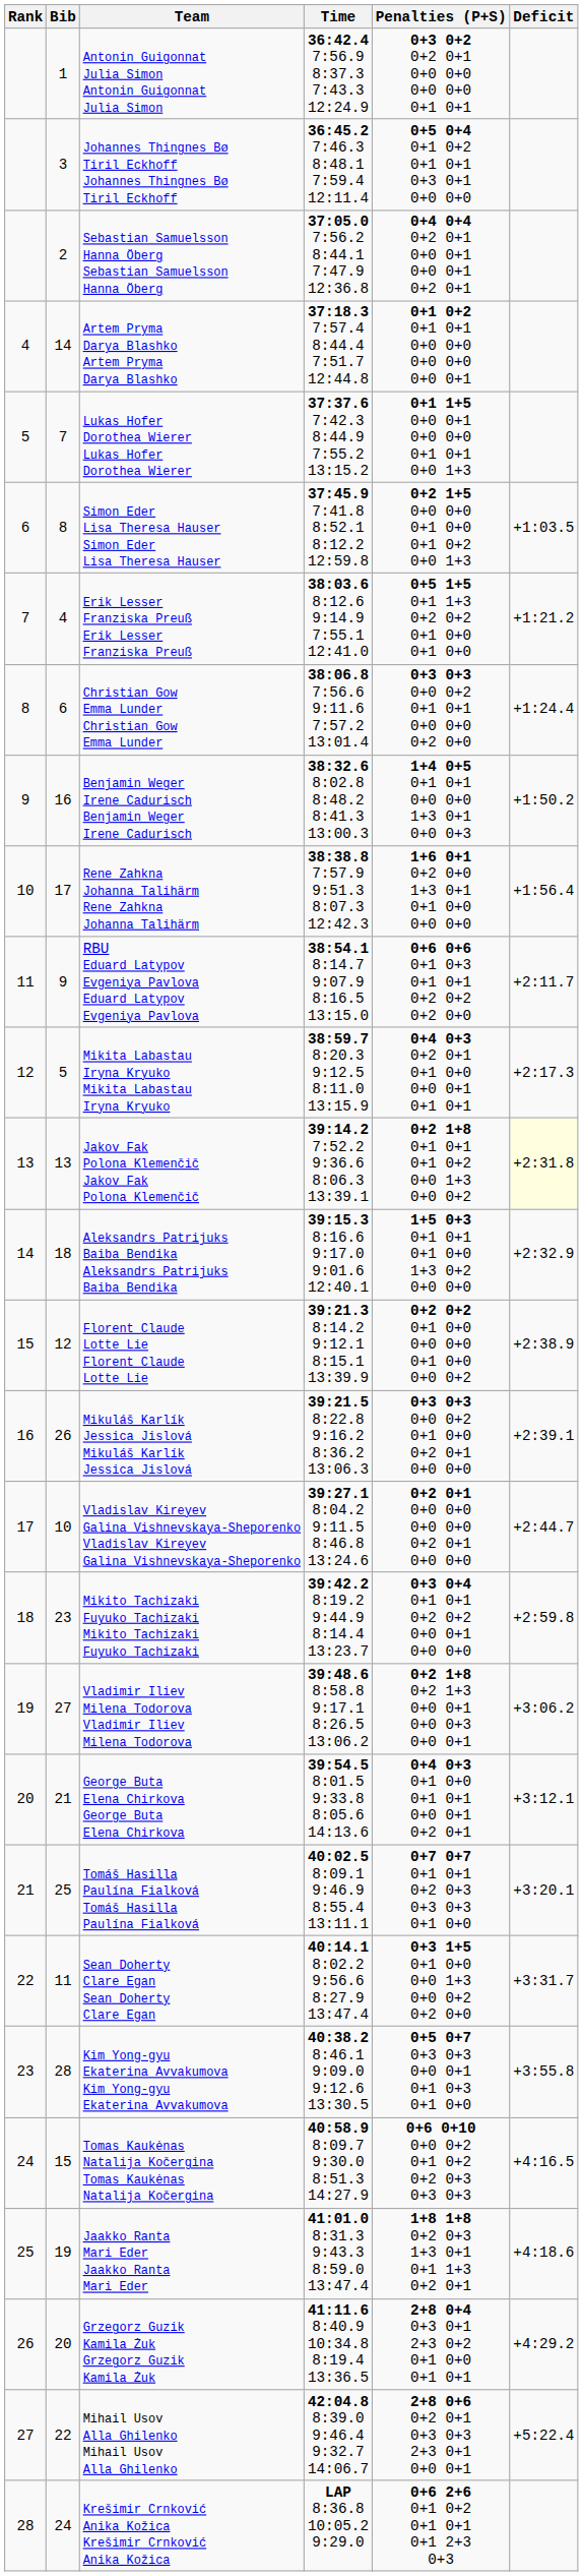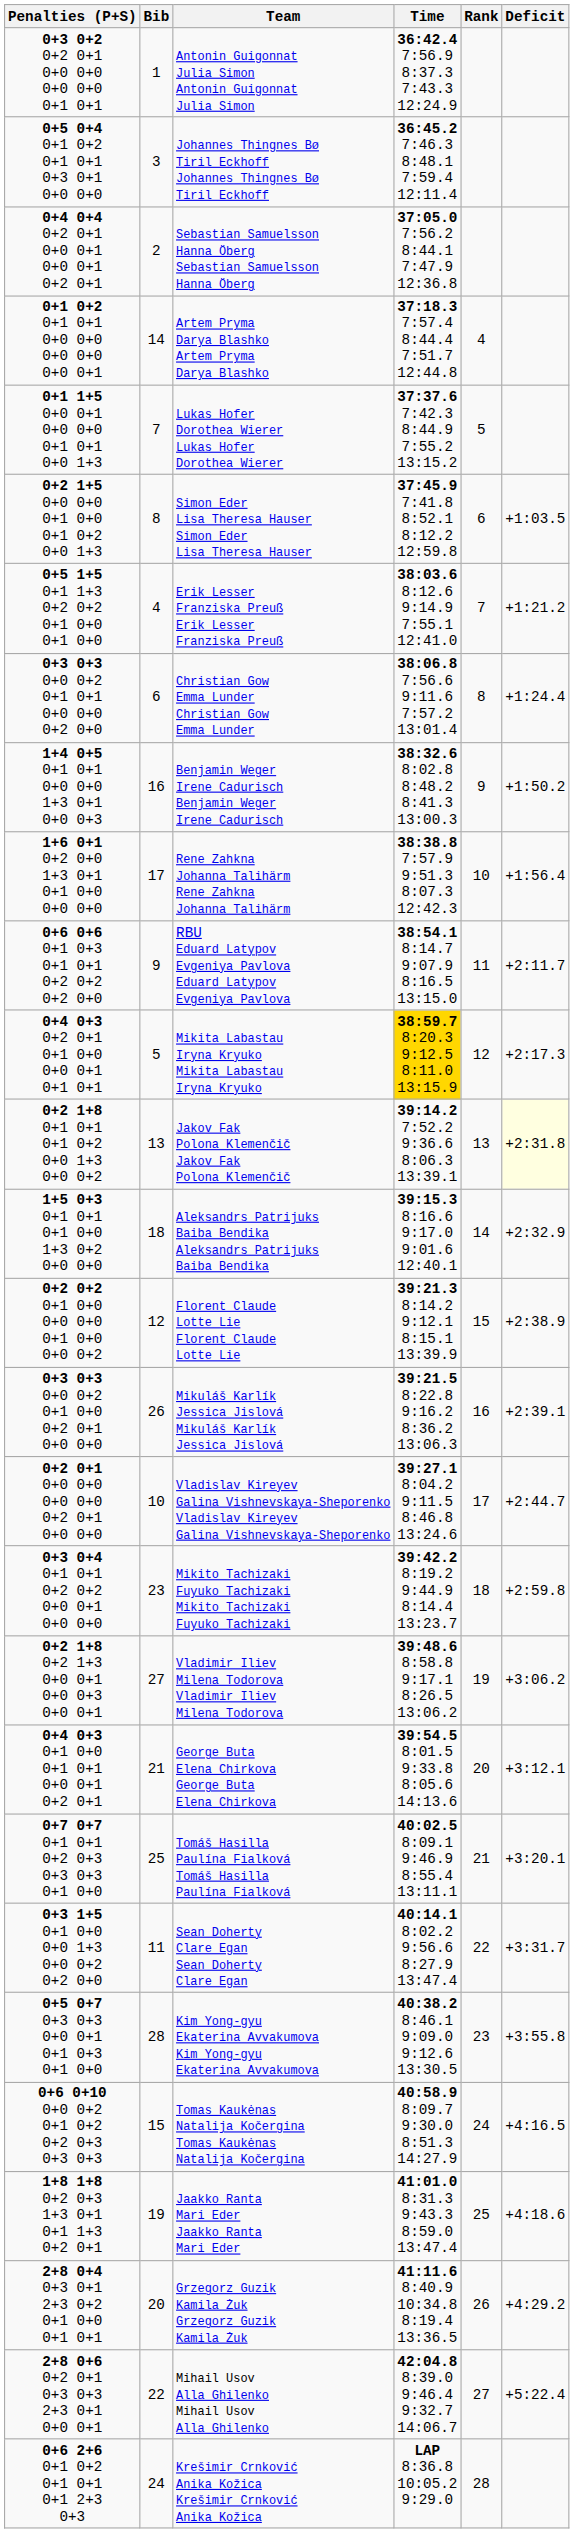 <table class="wikitable sortable" style="text-align:center">
 <tr>
-<th>Rank</th>
+<th>Penalties (P+S)</th>
 <th>Bib</th>
 <th>Team</th>
 <th>Time</th>
-<th>Penalties (P+S)</th>
+<th>Rank</th>
 <th>Deficit</th>
 </tr>
 <tr>
-<td></td>
+<td><strong>0+3 0+2</strong><br>0+2 0+1<br>0+0 0+0<br>0+0 0+0<br>0+1 0+1</td>
 <td>1</td>
 <td align=left><br><small><a href='#'>Antonin Guigonnat</a><br><a href='#'>Julia Simon</a><br><a href='#'>Antonin Guigonnat</a><br><a href='#'>Julia Simon</a></small></td>
 <td><strong>36:42.4</strong><br>7:56.9<br>8:37.3<br>7:43.3<br>12:24.9</td>
-<td><strong>0+3 0+2</strong><br>0+2 0+1<br>0+0 0+0<br>0+0 0+0<br>0+1 0+1</td>
+<td></td>
 <td></td>
 </tr>
 <tr>
-<td></td>
+<td><strong>0+5 0+4</strong><br>0+1 0+2<br>0+1 0+1<br>0+3 0+1<br>0+0 0+0</td>
 <td>3</td>
 <td align=left><br><small><a href='#'>Johannes Thingnes Bø</a><br><a href='#'>Tiril Eckhoff</a><br><a href='#'>Johannes Thingnes Bø</a><br><a href='#'>Tiril Eckhoff</a></small></td>
 <td><strong>36:45.2</strong><br>7:46.3<br>8:48.1<br>7:59.4<br>12:11.4</td>
-<td><strong>0+5 0+4</strong><br>0+1 0+2<br>0+1 0+1<br>0+3 0+1<br>0+0 0+0</td>
+<td></td>
 <td></td>
 </tr>
 <tr>
-<td></td>
+<td><strong>0+4 0+4</strong><br>0+2 0+1<br>0+0 0+1<br>0+0 0+1<br>0+2 0+1</td>
 <td>2</td>
 <td align=left><br><small><a href='#'>Sebastian Samuelsson</a><br><a href='#'>Hanna Öberg</a><br><a href='#'>Sebastian Samuelsson</a><br><a href='#'>Hanna Öberg</a></small></td>
 <td><strong>37:05.0</strong><br>7:56.2<br>8:44.1<br>7:47.9<br>12:36.8</td>
-<td><strong>0+4 0+4</strong><br>0+2 0+1<br>0+0 0+1<br>0+0 0+1<br>0+2 0+1</td>
+<td></td>
 <td></td>
 </tr>
 <tr>
-<td>4</td>
+<td><strong>0+1 0+2</strong><br>0+1 0+1<br>0+0 0+0<br>0+0 0+0<br>0+0 0+1</td>
 <td>14</td>
 <td align=left><br><small><a href='#'>Artem Pryma</a><br><a href='#'>Darya Blashko</a><br><a href='#'>Artem Pryma</a><br><a href='#'>Darya Blashko</a></small></td>
 <td><strong>37:18.3</strong><br>7:57.4<br>8:44.4<br>7:51.7<br>12:44.8</td>
-<td><strong>0+1 0+2</strong><br>0+1 0+1<br>0+0 0+0<br>0+0 0+0<br>0+0 0+1</td>
+<td>4</td>
 <td></td>
 </tr>
 <tr>
-<td>5</td>
+<td><strong>0+1 1+5</strong><br>0+0 0+1<br>0+0 0+0<br>0+1 0+1<br>0+0 1+3</td>
 <td>7</td>
 <td align=left><br><small><a href='#'>Lukas Hofer</a><br><a href='#'>Dorothea Wierer</a><br><a href='#'>Lukas Hofer</a><br><a href='#'>Dorothea Wierer</a></small></td>
 <td><strong>37:37.6</strong><br>7:42.3<br>8:44.9<br>7:55.2<br>13:15.2</td>
-<td><strong>0+1 1+5</strong><br>0+0 0+1<br>0+0 0+0<br>0+1 0+1<br>0+0 1+3</td>
+<td>5</td>
 <td></td>
 </tr>
 <tr>
-<td>6</td>
+<td><strong>0+2 1+5</strong><br>0+0 0+0<br>0+1 0+0<br>0+1 0+2<br>0+0 1+3</td>
 <td>8</td>
 <td align=left><br><small><a href='#'>Simon Eder</a><br><a href='#'>Lisa Theresa Hauser</a><br><a href='#'>Simon Eder</a><br><a href='#'>Lisa Theresa Hauser</a></small></td>
 <td><strong>37:45.9</strong><br>7:41.8<br>8:52.1<br>8:12.2<br>12:59.8</td>
-<td><strong>0+2 1+5</strong><br>0+0 0+0<br>0+1 0+0<br>0+1 0+2<br>0+0 1+3</td>
+<td>6</td>
 <td>+1:03.5</td>
 </tr>
 <tr>
-<td>7</td>
+<td><strong>0+5 1+5</strong><br>0+1 1+3<br>0+2 0+2<br>0+1 0+0<br>0+1 0+0</td>
 <td>4</td>
 <td align=left><br><small><a href='#'>Erik Lesser</a><br><a href='#'>Franziska Preuß</a><br><a href='#'>Erik Lesser</a><br><a href='#'>Franziska Preuß</a></small></td>
 <td><strong>38:03.6</strong><br>8:12.6<br>9:14.9<br>7:55.1<br>12:41.0</td>
-<td><strong>0+5 1+5</strong><br>0+1 1+3<br>0+2 0+2<br>0+1 0+0<br>0+1 0+0</td>
+<td>7</td>
 <td>+1:21.2</td>
 </tr>
 <tr>
-<td>8</td>
+<td><strong>0+3 0+3</strong><br>0+0 0+2<br>0+1 0+1<br>0+0 0+0<br>0+2 0+0</td>
 <td>6</td>
 <td align=left><br><small><a href='#'>Christian Gow</a><br><a href='#'>Emma Lunder</a><br><a href='#'>Christian Gow</a><br><a href='#'>Emma Lunder</a></small></td>
 <td><strong>38:06.8</strong><br>7:56.6<br>9:11.6<br>7:57.2<br>13:01.4</td>
-<td><strong>0+3 0+3</strong><br>0+0 0+2<br>0+1 0+1<br>0+0 0+0<br>0+2 0+0</td>
+<td>8</td>
 <td>+1:24.4</td>
 </tr>
 <tr>
-<td>9</td>
+<td><strong>1+4 0+5</strong><br>0+1 0+1<br>0+0 0+0<br>1+3 0+1<br>0+0 0+3</td>
 <td>16</td>
 <td align=left><br><small><a href='#'>Benjamin Weger</a><br><a href='#'>Irene Cadurisch</a><br><a href='#'>Benjamin Weger</a><br><a href='#'>Irene Cadurisch</a></small></td>
 <td><strong>38:32.6</strong><br>8:02.8<br>8:48.2<br>8:41.3<br>13:00.3</td>
-<td><strong>1+4 0+5</strong><br>0+1 0+1<br>0+0 0+0<br>1+3 0+1<br>0+0 0+3</td>
+<td>9</td>
 <td>+1:50.2</td>
 </tr>
 <tr>
-<td>10</td>
+<td><strong>1+6 0+1</strong><br>0+2 0+0<br>1+3 0+1<br>0+1 0+0<br>0+0 0+0</td>
 <td>17</td>
 <td align=left><br><small><a href='#'>Rene Zahkna</a><br><a href='#'>Johanna Talihärm</a><br><a href='#'>Rene Zahkna</a><br><a href='#'>Johanna Talihärm</a></small></td>
 <td><strong>38:38.8</strong><br>7:57.9<br>9:51.3<br>8:07.3<br>12:42.3</td>
-<td><strong>1+6 0+1</strong><br>0+2 0+0<br>1+3 0+1<br>0+1 0+0<br>0+0 0+0</td>
+<td>10</td>
 <td>+1:56.4</td>
 </tr>
 <tr>
-<td>11</td>
+<td><strong>0+6 0+6</strong><br>0+1 0+3<br>0+1 0+1<br>0+2 0+2<br>0+2 0+0</td>
 <td>9</td>
 <td align=left><a href='#'>RBU</a><br><small><a href='#'>Eduard Latypov</a><br><a href='#'>Evgeniya Pavlova</a><br><a href='#'>Eduard Latypov</a><br><a href='#'>Evgeniya Pavlova</a></small></td>
 <td><strong>38:54.1</strong><br>8:14.7<br>9:07.9<br>8:16.5<br>13:15.0</td>
-<td><strong>0+6 0+6</strong><br>0+1 0+3<br>0+1 0+1<br>0+2 0+2<br>0+2 0+0</td>
+<td>11</td>
 <td>+2:11.7</td>
 </tr>
 <tr>
-<td>12</td>
+<td><strong>0+4 0+3</strong><br>0+2 0+1<br>0+1 0+0<br>0+0 0+1<br>0+1 0+1</td>
 <td>5</td>
 <td align=left><br><small><a href='#'>Mikita Labastau</a><br><a href='#'>Iryna Kryuko</a><br><a href='#'>Mikita Labastau</a><br><a href='#'>Iryna Kryuko</a></small></td>
-<td><strong>38:59.7</strong><br>8:20.3<br>9:12.5<br>8:11.0<br>13:15.9</td>
-<td><strong>0+4 0+3</strong><br>0+2 0+1<br>0+1 0+0<br>0+0 0+1<br>0+1 0+1</td>
+<td style="background: gold;"><strong>38:59.7</strong><br>8:20.3<br>9:12.5<br>8:11.0<br>13:15.9</td>
+<td>12</td>
 <td>+2:17.3</td>
 </tr>
 <tr>
-<td>13</td>
+<td><strong>0+2 1+8</strong><br>0+1 0+1<br>0+1 0+2<br>0+0 1+3<br>0+0 0+2</td>
 <td>13</td>
 <td align=left><br><small><a href='#'>Jakov Fak</a><br><a href='#'>Polona Klemenčič</a><br><a href='#'>Jakov Fak</a><br><a href='#'>Polona Klemenčič</a></small></td>
 <td><strong>39:14.2</strong><br>7:52.2<br>9:36.6<br>8:06.3<br>13:39.1</td>
-<td><strong>0+2 1+8</strong><br>0+1 0+1<br>0+1 0+2<br>0+0 1+3<br>0+0 0+2</td>
+<td>13</td>
 <td style="background: lightyellow;">+2:31.8</td>
 </tr>
 <tr>
-<td>14</td>
+<td><strong>1+5 0+3</strong><br>0+1 0+1<br>0+1 0+0<br>1+3 0+2<br>0+0 0+0</td>
 <td>18</td>
 <td align=left><br><small><a href='#'>Aleksandrs Patrijuks</a><br><a href='#'>Baiba Bendika</a><br><a href='#'>Aleksandrs Patrijuks</a><br><a href='#'>Baiba Bendika</a></small></td>
 <td><strong>39:15.3</strong><br>8:16.6<br>9:17.0<br>9:01.6<br>12:40.1</td>
-<td><strong>1+5 0+3</strong><br>0+1 0+1<br>0+1 0+0<br>1+3 0+2<br>0+0 0+0</td>
+<td>14</td>
 <td>+2:32.9</td>
 </tr>
 <tr>
-<td>15</td>
+<td><strong>0+2 0+2</strong><br>0+1 0+0<br>0+0 0+0<br>0+1 0+0<br>0+0 0+2</td>
 <td>12</td>
 <td align=left><br><small><a href='#'>Florent Claude</a><br><a href='#'>Lotte Lie</a><br><a href='#'>Florent Claude</a><br><a href='#'>Lotte Lie</a></small></td>
 <td><strong>39:21.3</strong><br>8:14.2<br>9:12.1<br>8:15.1<br>13:39.9</td>
-<td><strong>0+2 0+2</strong><br>0+1 0+0<br>0+0 0+0<br>0+1 0+0<br>0+0 0+2</td>
+<td>15</td>
 <td>+2:38.9</td>
 </tr>
 <tr>
-<td>16</td>
+<td><strong>0+3 0+3</strong><br>0+0 0+2<br>0+1 0+0<br>0+2 0+1<br>0+0 0+0</td>
 <td>26</td>
 <td align=left><br><small><a href='#'>Mikuláš Karlík</a><br><a href='#'>Jessica Jislová</a><br><a href='#'>Mikuláš Karlík</a><br><a href='#'>Jessica Jislová</a></small></td>
 <td><strong>39:21.5</strong><br>8:22.8<br>9:16.2<br>8:36.2<br>13:06.3</td>
-<td><strong>0+3 0+3</strong><br>0+0 0+2<br>0+1 0+0<br>0+2 0+1<br>0+0 0+0</td>
+<td>16</td>
 <td>+2:39.1</td>
 </tr>
 <tr>
-<td>17</td>
+<td><strong>0+2 0+1</strong><br>0+0 0+0<br>0+0 0+0<br>0+2 0+1<br>0+0 0+0</td>
 <td>10</td>
 <td align=left><br><small><a href='#'>Vladislav Kireyev</a><br><a href='#'>Galina Vishnevskaya-Sheporenko</a><br><a href='#'>Vladislav Kireyev</a><br><a href='#'>Galina Vishnevskaya-Sheporenko</a></small></td>
 <td><strong>39:27.1</strong><br>8:04.2<br>9:11.5<br>8:46.8<br>13:24.6</td>
-<td><strong>0+2 0+1</strong><br>0+0 0+0<br>0+0 0+0<br>0+2 0+1<br>0+0 0+0</td>
+<td>17</td>
 <td>+2:44.7</td>
 </tr>
 <tr>
-<td>18</td>
+<td><strong>0+3 0+4</strong><br>0+1 0+1<br>0+2 0+2<br>0+0 0+1<br>0+0 0+0</td>
 <td>23</td>
 <td align=left><br><small><a href='#'>Mikito Tachizaki</a><br><a href='#'>Fuyuko Tachizaki</a><br><a href='#'>Mikito Tachizaki</a><br><a href='#'>Fuyuko Tachizaki</a></small></td>
 <td><strong>39:42.2</strong><br>8:19.2<br>9:44.9<br>8:14.4<br>13:23.7</td>
-<td><strong>0+3 0+4</strong><br>0+1 0+1<br>0+2 0+2<br>0+0 0+1<br>0+0 0+0</td>
+<td>18</td>
 <td>+2:59.8</td>
 </tr>
 <tr>
-<td>19</td>
+<td><strong>0+2 1+8</strong><br>0+2 1+3<br>0+0 0+1<br>0+0 0+3<br>0+0 0+1</td>
 <td>27</td>
 <td align=left><br><small><a href='#'>Vladimir Iliev</a><br><a href='#'>Milena Todorova</a><br><a href='#'>Vladimir Iliev</a><br><a href='#'>Milena Todorova</a></small></td>
 <td><strong>39:48.6</strong><br>8:58.8<br>9:17.1<br>8:26.5<br>13:06.2</td>
-<td><strong>0+2 1+8</strong><br>0+2 1+3<br>0+0 0+1<br>0+0 0+3<br>0+0 0+1</td>
+<td>19</td>
 <td>+3:06.2</td>
 </tr>
 <tr>
-<td>20</td>
+<td><strong>0+4 0+3</strong><br>0+1 0+0<br>0+1 0+1<br>0+0 0+1<br>0+2 0+1</td>
 <td>21</td>
 <td align=left><br><small><a href='#'>George Buta</a><br><a href='#'>Elena Chirkova</a><br><a href='#'>George Buta</a><br><a href='#'>Elena Chirkova</a></small></td>
 <td><strong>39:54.5</strong><br>8:01.5<br>9:33.8<br>8:05.6<br>14:13.6</td>
-<td><strong>0+4 0+3</strong><br>0+1 0+0<br>0+1 0+1<br>0+0 0+1<br>0+2 0+1</td>
+<td>20</td>
 <td>+3:12.1</td>
 </tr>
 <tr>
-<td>21</td>
+<td><strong>0+7 0+7</strong><br>0+1 0+1<br>0+2 0+3<br>0+3 0+3<br>0+1 0+0</td>
 <td>25</td>
 <td align=left><br><small><a href='#'>Tomáš Hasilla</a><br><a href='#'>Paulína Fialková</a><br><a href='#'>Tomáš Hasilla</a><br><a href='#'>Paulína Fialková</a></small></td>
 <td><strong>40:02.5</strong><br>8:09.1<br>9:46.9<br>8:55.4<br>13:11.1</td>
-<td><strong>0+7 0+7</strong><br>0+1 0+1<br>0+2 0+3<br>0+3 0+3<br>0+1 0+0</td>
+<td>21</td>
 <td>+3:20.1</td>
 </tr>
 <tr>
-<td>22</td>
+<td><strong>0+3 1+5</strong><br>0+1 0+0<br>0+0 1+3<br>0+0 0+2<br>0+2 0+0</td>
 <td>11</td>
 <td align=left><br><small><a href='#'>Sean Doherty</a><br><a href='#'>Clare Egan</a><br><a href='#'>Sean Doherty</a><br><a href='#'>Clare Egan</a></small></td>
 <td><strong>40:14.1</strong><br>8:02.2<br>9:56.6<br>8:27.9<br>13:47.4</td>
-<td><strong>0+3 1+5</strong><br>0+1 0+0<br>0+0 1+3<br>0+0 0+2<br>0+2 0+0</td>
+<td>22</td>
 <td>+3:31.7</td>
 </tr>
 <tr>
-<td>23</td>
+<td><strong>0+5 0+7</strong><br>0+3 0+3<br>0+0 0+1<br>0+1 0+3<br>0+1 0+0</td>
 <td>28</td>
 <td align=left><br><small><a href='#'>Kim Yong-gyu</a><br><a href='#'>Ekaterina Avvakumova</a><br><a href='#'>Kim Yong-gyu</a><br><a href='#'>Ekaterina Avvakumova</a></small></td>
 <td><strong>40:38.2</strong><br>8:46.1<br>9:09.0<br>9:12.6<br>13:30.5</td>
-<td><strong>0+5 0+7</strong><br>0+3 0+3<br>0+0 0+1<br>0+1 0+3<br>0+1 0+0</td>
+<td>23</td>
 <td>+3:55.8</td>
 </tr>
 <tr>
-<td>24</td>
+<td><strong>0+6 0+10</strong><br>0+0 0+2<br>0+1 0+2<br>0+2 0+3<br>0+3 0+3</td>
 <td>15</td>
 <td align=left><br><small><a href='#'>Tomas Kaukėnas</a><br><a href='#'>Natalija Kočergina</a><br><a href='#'>Tomas Kaukėnas</a><br><a href='#'>Natalija Kočergina</a></small></td>
 <td><strong>40:58.9</strong><br>8:09.7<br>9:30.0<br>8:51.3<br>14:27.9</td>
-<td><strong>0+6 0+10</strong><br>0+0 0+2<br>0+1 0+2<br>0+2 0+3<br>0+3 0+3</td>
+<td>24</td>
 <td>+4:16.5</td>
 </tr>
 <tr>
-<td>25</td>
+<td><strong>1+8 1+8</strong><br>0+2 0+3<br>1+3 0+1<br>0+1 1+3<br>0+2 0+1</td>
 <td>19</td>
 <td align=left><br><small><a href='#'>Jaakko Ranta</a><br><a href='#'>Mari Eder</a><br><a href='#'>Jaakko Ranta</a><br><a href='#'>Mari Eder</a></small></td>
 <td><strong>41:01.0</strong><br>8:31.3<br>9:43.3<br>8:59.0<br>13:47.4</td>
-<td><strong>1+8 1+8</strong><br>0+2 0+3<br>1+3 0+1<br>0+1 1+3<br>0+2 0+1</td>
+<td>25</td>
 <td>+4:18.6</td>
 </tr>
 <tr>
-<td>26</td>
+<td><strong>2+8 0+4</strong><br>0+3 0+1<br>2+3 0+2<br>0+1 0+0<br>0+1 0+1</td>
 <td>20</td>
 <td align=left><br><small><a href='#'>Grzegorz Guzik</a><br><a href='#'>Kamila Żuk</a><br><a href='#'>Grzegorz Guzik</a><br><a href='#'>Kamila Żuk</a></small></td>
 <td><strong>41:11.6</strong><br>8:40.9<br>10:34.8<br>8:19.4<br>13:36.5</td>
-<td><strong>2+8 0+4</strong><br>0+3 0+1<br>2+3 0+2<br>0+1 0+0<br>0+1 0+1</td>
+<td>26</td>
 <td>+4:29.2</td>
 </tr>
 <tr>
-<td>27</td>
+<td><strong>2+8 0+6</strong><br>0+2 0+1<br>0+3 0+3<br>2+3 0+1<br>0+0 0+1</td>
 <td>22</td>
 <td align=left><br><small>Mihail Usov<br><a href='#'>Alla Ghilenko</a><br>Mihail Usov<br><a href='#'>Alla Ghilenko</a></small></td>
 <td><strong>42:04.8</strong><br>8:39.0<br>9:46.4<br>9:32.7<br>14:06.7</td>
-<td><strong>2+8 0+6</strong><br>0+2 0+1<br>0+3 0+3<br>2+3 0+1<br>0+0 0+1</td>
+<td>27</td>
 <td>+5:22.4</td>
 </tr>
 <tr>
-<td>28</td>
+<td><strong>0+6 2+6</strong><br>0+1 0+2<br>0+1 0+1<br>0+1 2+3<br>0+3</td>
 <td>24</td>
 <td align=left><br><small><a href='#'>Krešimir Crnković</a><br><a href='#'>Anika Kožica</a><br><a href='#'>Krešimir Crnković</a><br><a href='#'>Anika Kožica</a></small></td>
 <td valign=top><strong>LAP</strong><br>8:36.8<br>10:05.2<br>9:29.0</td>
-<td><strong>0+6 2+6</strong><br>0+1 0+2<br>0+1 0+1<br>0+1 2+3<br>0+3</td>
+<td>28</td>
 <td></td>
 </tr>
 </table>
